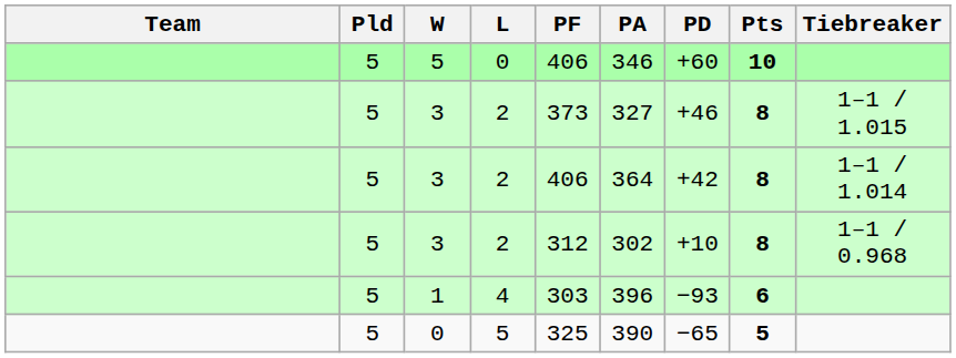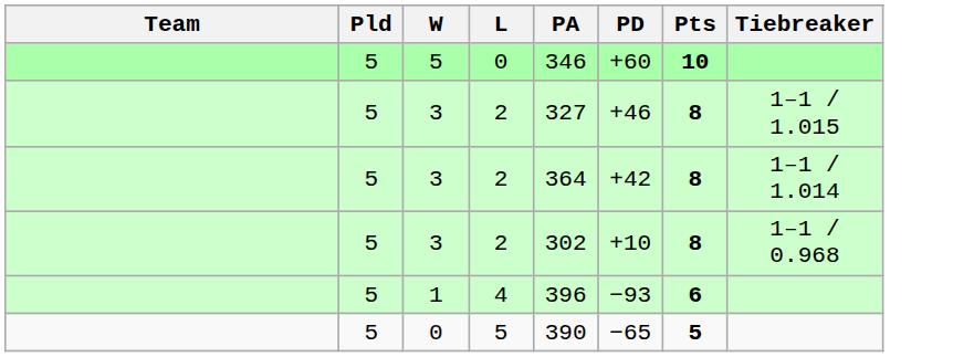 <table class=wikitable style="text-align:center">
 <tr>
 <th width=180>Team</th>
 <th width=30>Pld</th>
 <th width=30>W</th>
 <th width=30>L</th>
-<th width=30>PF</th>
 <th width=30>PA</th>
 <th width=30>PD</th>
 <th width=30>Pts</th>
 <th width=80>Tiebreaker</th>
 </tr>
 <tr align=center bgcolor="#aaffaa">
 <td align=left></td>
 <td>5</td>
 <td>5</td>
 <td>0</td>
-<td>406</td>
 <td>346</td>
 <td>+60</td>
 <td><strong>10</strong></td>
 <td></td>
 </tr>
 <tr align=center bgcolor="#ccffcc">
 <td align=left></td>
 <td>5</td>
 <td>3</td>
 <td>2</td>
-<td>373</td>
 <td>327</td>
 <td>+46</td>
 <td><strong>8</strong></td>
 <td>1–1 / 1.015</td>
 </tr>
 <tr align=center bgcolor="#ccffcc">
 <td align=left></td>
 <td>5</td>
 <td>3</td>
 <td>2</td>
-<td>406</td>
 <td>364</td>
 <td>+42</td>
 <td><strong>8</strong></td>
 <td>1–1 / 1.014</td>
 </tr>
 <tr align=center bgcolor="#ccffcc">
 <td align=left></td>
 <td>5</td>
 <td>3</td>
 <td>2</td>
-<td>312</td>
 <td>302</td>
 <td>+10</td>
 <td><strong>8</strong></td>
 <td>1–1 / 0.968</td>
 </tr>
 <tr align=center bgcolor="#ccffcc">
 <td align=left></td>
 <td>5</td>
 <td>1</td>
 <td>4</td>
-<td>303</td>
 <td>396</td>
 <td>−93</td>
 <td><strong>6</strong></td>
 <td></td>
 </tr>
 <tr align=center>
 <td align=left></td>
 <td>5</td>
 <td>0</td>
 <td>5</td>
-<td>325</td>
 <td>390</td>
 <td>−65</td>
 <td><strong>5</strong></td>
 <td></td>
 </tr>
 </table>
